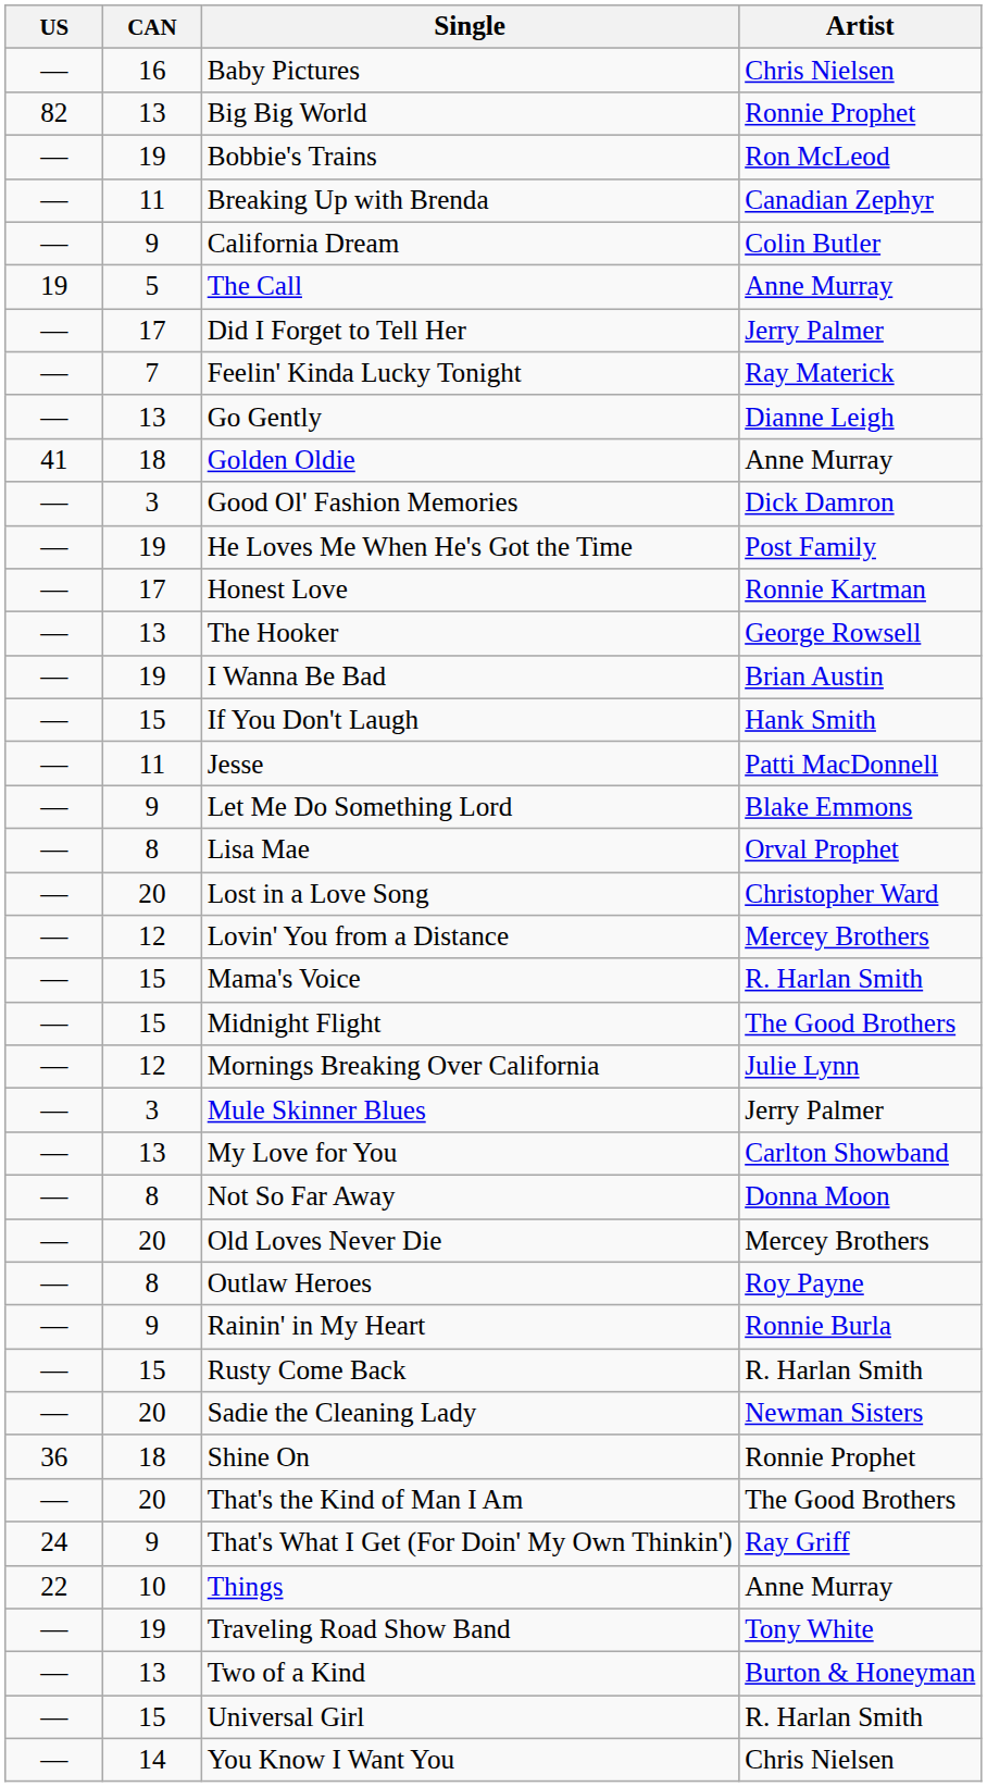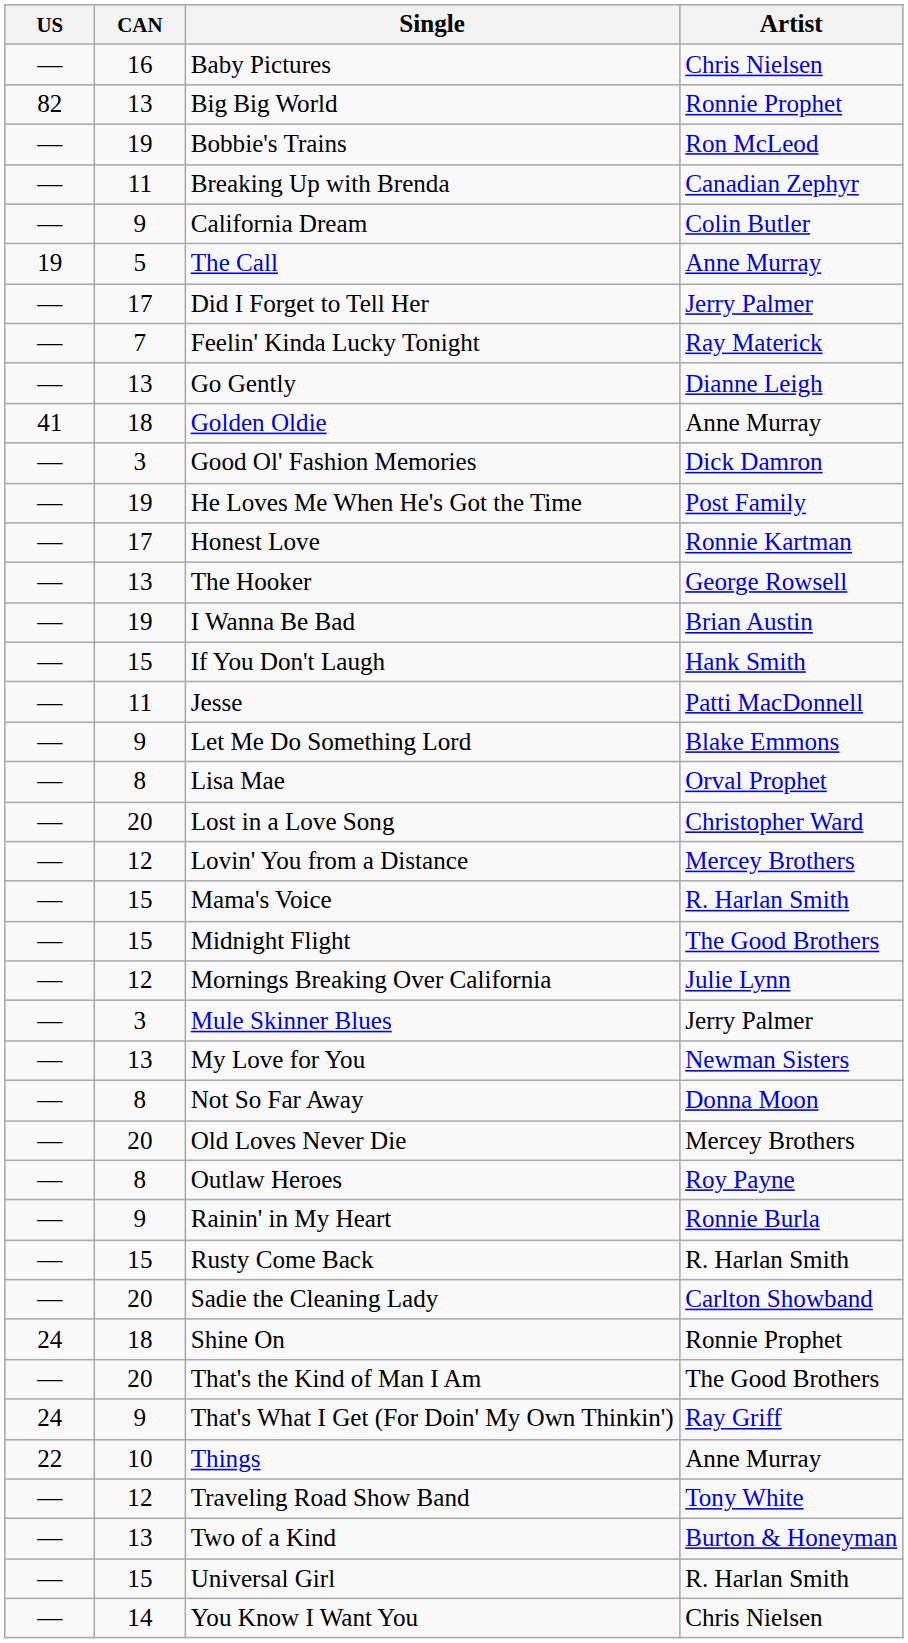 <table class="wikitable sortable">
 <tr>
 <th width="50"><small>US</small></th>
 <th width="50"><small>CAN</small></th>
 <th>Single</th>
 <th>Artist</th>
 </tr>
 <tr>
 <td align="center">—</td>
 <td align="center">16</td>
 <td>Baby Pictures</td>
 <td><a href='#'>Chris Nielsen</a></td>
 </tr>
 <tr>
 <td align="center">82</td>
 <td align="center">13</td>
 <td>Big Big World</td>
 <td><a href='#'>Ronnie Prophet</a></td>
 </tr>
 <tr>
 <td align="center">—</td>
 <td align="center">19</td>
 <td>Bobbie's Trains</td>
 <td><a href='#'>Ron McLeod</a></td>
 </tr>
 <tr>
 <td align="center">—</td>
 <td align="center">11</td>
 <td>Breaking Up with Brenda</td>
 <td><a href='#'>Canadian Zephyr</a></td>
 </tr>
 <tr>
 <td align="center">—</td>
 <td align="center">9</td>
 <td>California Dream</td>
 <td><a href='#'>Colin Butler</a></td>
 </tr>
 <tr>
 <td align="center">19</td>
 <td align="center">5</td>
 <td><a href='#'>The Call</a></td>
 <td><a href='#'>Anne Murray</a></td>
 </tr>
 <tr>
 <td align="center">—</td>
 <td align="center">17</td>
 <td>Did I Forget to Tell Her</td>
 <td><a href='#'>Jerry Palmer</a></td>
 </tr>
 <tr>
 <td align="center">—</td>
 <td align="center">7</td>
 <td>Feelin' Kinda Lucky Tonight</td>
 <td><a href='#'>Ray Materick</a></td>
 </tr>
 <tr>
 <td align="center">—</td>
 <td align="center">13</td>
 <td>Go Gently</td>
 <td><a href='#'>Dianne Leigh</a></td>
 </tr>
 <tr>
 <td align="center">41</td>
 <td align="center">18</td>
 <td><a href='#'>Golden Oldie</a></td>
 <td>Anne Murray</td>
 </tr>
 <tr>
 <td align="center">—</td>
 <td align="center">3</td>
 <td>Good Ol' Fashion Memories</td>
 <td><a href='#'>Dick Damron</a></td>
 </tr>
 <tr>
 <td align="center">—</td>
 <td align="center">19</td>
 <td>He Loves Me When He's Got the Time</td>
 <td><a href='#'>Post Family</a></td>
 </tr>
 <tr>
 <td align="center">—</td>
 <td align="center">17</td>
 <td>Honest Love</td>
 <td><a href='#'>Ronnie Kartman</a></td>
 </tr>
 <tr>
 <td align="center">—</td>
 <td align="center">13</td>
 <td>The Hooker</td>
 <td><a href='#'>George Rowsell</a></td>
 </tr>
 <tr>
 <td align="center">—</td>
 <td align="center">19</td>
 <td>I Wanna Be Bad</td>
 <td><a href='#'>Brian Austin</a></td>
 </tr>
 <tr>
 <td align="center">—</td>
 <td align="center">15</td>
 <td>If You Don't Laugh</td>
 <td><a href='#'>Hank Smith</a></td>
 </tr>
 <tr>
 <td align="center">—</td>
 <td align="center">11</td>
 <td>Jesse</td>
 <td><a href='#'>Patti MacDonnell</a></td>
 </tr>
 <tr>
 <td align="center">—</td>
 <td align="center">9</td>
 <td>Let Me Do Something Lord</td>
 <td><a href='#'>Blake Emmons</a></td>
 </tr>
 <tr>
 <td align="center">—</td>
 <td align="center">8</td>
 <td>Lisa Mae</td>
 <td><a href='#'>Orval Prophet</a></td>
 </tr>
 <tr>
 <td align="center">—</td>
 <td align="center">20</td>
 <td>Lost in a Love Song</td>
 <td><a href='#'>Christopher Ward</a></td>
 </tr>
 <tr>
 <td align="center">—</td>
 <td align="center">12</td>
 <td>Lovin' You from a Distance</td>
 <td><a href='#'>Mercey Brothers</a></td>
 </tr>
 <tr>
 <td align="center">—</td>
 <td align="center">15</td>
 <td>Mama's Voice</td>
 <td><a href='#'>R. Harlan Smith</a></td>
 </tr>
 <tr>
 <td align="center">—</td>
 <td align="center">15</td>
 <td>Midnight Flight</td>
 <td><a href='#'>The Good Brothers</a></td>
 </tr>
 <tr>
 <td align="center">—</td>
 <td align="center">12</td>
 <td>Mornings Breaking Over California</td>
 <td><a href='#'>Julie Lynn</a></td>
 </tr>
 <tr>
 <td align="center">—</td>
 <td align="center">3</td>
 <td><a href='#'>Mule Skinner Blues</a></td>
 <td>Jerry Palmer</td>
 </tr>
 <tr>
 <td align="center">—</td>
 <td align="center">13</td>
 <td>My Love for You</td>
-<td><a href='#'>Carlton Showband</a></td>
+<td><a href='#'>Newman Sisters</a></td>
 </tr>
 <tr>
 <td align="center">—</td>
 <td align="center">8</td>
 <td>Not So Far Away</td>
 <td><a href='#'>Donna Moon</a></td>
 </tr>
 <tr>
 <td align="center">—</td>
 <td align="center">20</td>
 <td>Old Loves Never Die</td>
 <td>Mercey Brothers</td>
 </tr>
 <tr>
 <td align="center">—</td>
 <td align="center">8</td>
 <td>Outlaw Heroes</td>
 <td><a href='#'>Roy Payne</a></td>
 </tr>
 <tr>
 <td align="center">—</td>
 <td align="center">9</td>
 <td>Rainin' in My Heart</td>
 <td><a href='#'>Ronnie Burla</a></td>
 </tr>
 <tr>
 <td align="center">—</td>
 <td align="center">15</td>
 <td>Rusty Come Back</td>
 <td>R. Harlan Smith</td>
 </tr>
 <tr>
 <td align="center">—</td>
 <td align="center">20</td>
 <td>Sadie the Cleaning Lady</td>
-<td><a href='#'>Newman Sisters</a></td>
+<td><a href='#'>Carlton Showband</a></td>
 </tr>
 <tr>
-<td align="center">36</td>
+<td align="center">24</td>
 <td align="center">18</td>
 <td>Shine On</td>
 <td>Ronnie Prophet</td>
 </tr>
 <tr>
 <td align="center">—</td>
 <td align="center">20</td>
 <td>That's the Kind of Man I Am</td>
 <td>The Good Brothers</td>
 </tr>
 <tr>
 <td align="center">24</td>
 <td align="center">9</td>
 <td>That's What I Get (For Doin' My Own Thinkin')</td>
 <td><a href='#'>Ray Griff</a></td>
 </tr>
 <tr>
 <td align="center">22</td>
 <td align="center">10</td>
 <td><a href='#'>Things</a></td>
 <td>Anne Murray</td>
 </tr>
 <tr>
 <td align="center">—</td>
-<td align="center">19</td>
+<td align="center">12</td>
 <td>Traveling Road Show Band</td>
 <td><a href='#'>Tony White</a></td>
 </tr>
 <tr>
 <td align="center">—</td>
 <td align="center">13</td>
 <td>Two of a Kind</td>
 <td><a href='#'>Burton & Honeyman</a></td>
 </tr>
 <tr>
 <td align="center">—</td>
 <td align="center">15</td>
 <td>Universal Girl</td>
 <td>R. Harlan Smith</td>
 </tr>
 <tr>
 <td align="center">—</td>
 <td align="center">14</td>
 <td>You Know I Want You</td>
 <td>Chris Nielsen</td>
 </tr>
 </table>
